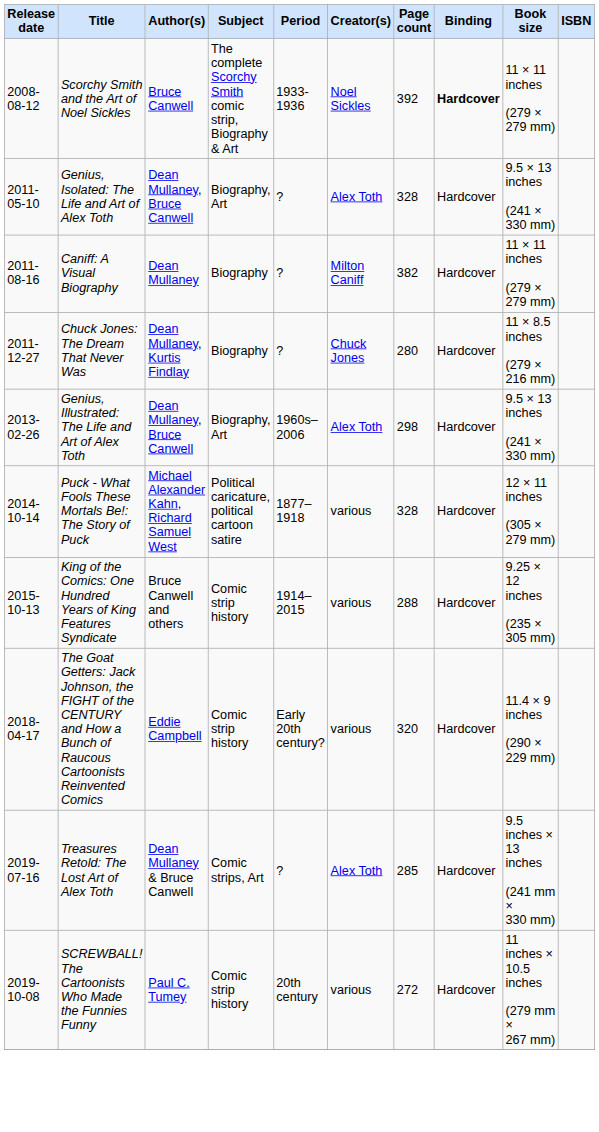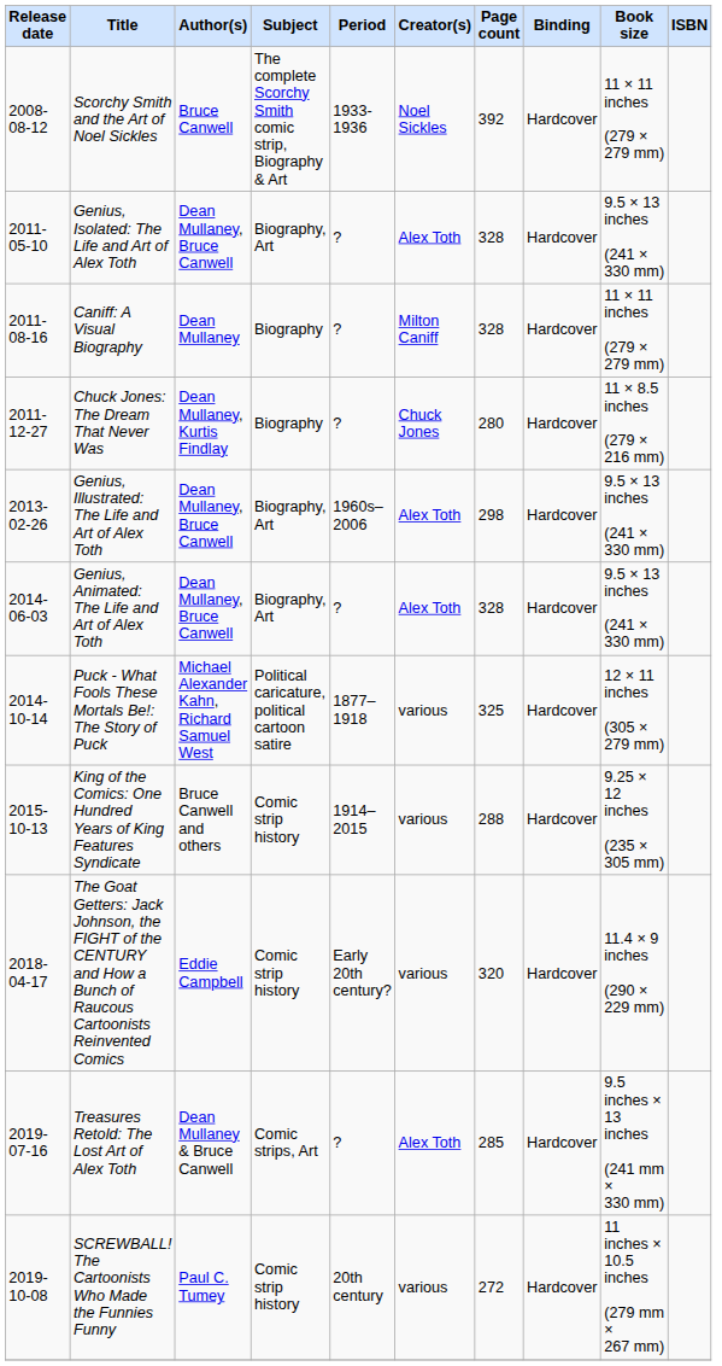 <table class="wikitable sortable">
 <tr>
 <th style="background-color:#D0E4FE" data-sort-type-"number">Release date</th>
 <th style="background-color:#D0E4FE">Title</th>
 <th style="background-color:#D0E4FE">Author(s)</th>
 <th style="background-color:#D0E4FE">Subject</th>
 <th style="background-color:#D0E4FE">Period</th>
 <th style="background-color:#D0E4FE">Creator(s)</th>
 <th style="background-color:#D0E4FE">Page count</th>
 <th style="background-color:#D0E4FE">Binding</th>
 <th style="background-color:#D0E4FE">Book size</th>
 <th style="background-color:#D0E4FE">ISBN</th>
 </tr>
 <tr>
 <td>2008-08-12</td>
 <td><em>Scorchy Smith and the Art of Noel Sickles</em></td>
 <td><a href='#'>Bruce Canwell</a></td>
 <td>The complete <a href='#'>Scorchy Smith</a> comic strip, Biography & Art</td>
 <td>1933-1936</td>
 <td><a href='#'>Noel Sickles</a></td>
 <td>392</td>
-<td><strong>Hardcover</strong></td>
+<td>Hardcover</td>
 <td>11 × 11 inches<br><br>(279 × 279 mm)</td>
 <td></td>
 </tr>
 <tr>
 <td>2011-05-10</td>
 <td><em>Genius, Isolated: The Life and Art of Alex Toth</em></td>
 <td><a href='#'>Dean Mullaney</a>, <a href='#'>Bruce Canwell</a></td>
 <td>Biography, Art</td>
 <td>?</td>
 <td><a href='#'>Alex Toth</a></td>
 <td>328</td>
 <td>Hardcover</td>
 <td>9.5 × 13 inches<br><br>(241 × 330 mm)</td>
 <td></td>
 </tr>
 <tr>
 <td>2011-08-16</td>
 <td><em>Caniff: A Visual Biography</em></td>
 <td><a href='#'>Dean Mullaney</a></td>
 <td>Biography</td>
 <td>?</td>
 <td><a href='#'>Milton Caniff</a></td>
-<td>382</td>
+<td>328</td>
 <td>Hardcover</td>
 <td>11 × 11 inches<br><br>(279 × 279 mm)</td>
 <td></td>
 </tr>
 <tr>
 <td>2011-12-27</td>
 <td><em>Chuck Jones: The Dream That Never Was</em></td>
 <td><a href='#'>Dean Mullaney</a>, <a href='#'>Kurtis Findlay</a></td>
 <td>Biography</td>
 <td>?</td>
 <td><a href='#'>Chuck Jones</a></td>
 <td>280</td>
 <td>Hardcover</td>
 <td>11 × 8.5 inches<br><br>(279 × 216 mm)</td>
 <td></td>
 </tr>
 <tr>
 <td>2013-02-26</td>
 <td><em>Genius, Illustrated: The Life and Art of Alex Toth</em></td>
 <td><a href='#'>Dean Mullaney</a>, <a href='#'>Bruce Canwell</a></td>
 <td>Biography, Art</td>
 <td>1960s–2006</td>
 <td><a href='#'>Alex Toth</a></td>
 <td>298</td>
 <td>Hardcover</td>
 <td>9.5 × 13 inches<br><br>(241 × 330 mm)</td>
 <td></td>
 </tr>
 <tr>
+<td>2014-06-03</td>
+<td><em>Genius, Animated: The Life and Art of Alex Toth</em></td>
+<td><a href='#'>Dean Mullaney</a>, <a href='#'>Bruce Canwell</a></td>
+<td>Biography, Art</td>
+<td>?</td>
+<td><a href='#'>Alex Toth</a></td>
+<td>328</td>
+<td>Hardcover</td>
+<td>9.5 × 13 inches<br><br>(241 × 330 mm)</td>
+<td></td>
+</tr>
+<tr>
 <td>2014-10-14</td>
 <td><em>Puck - What Fools These Mortals Be!: The Story of Puck</em></td>
 <td><a href='#'>Michael Alexander Kahn</a>, <a href='#'>Richard Samuel West</a></td>
 <td>Political caricature, political cartoon satire</td>
 <td>1877–1918</td>
 <td>various</td>
-<td>328</td>
+<td>325</td>
 <td>Hardcover</td>
 <td>12 × 11 inches<br><br>(305 × 279 mm)</td>
 <td></td>
 </tr>
 <tr>
 <td>2015-10-13</td>
 <td><em>King of the Comics: One Hundred Years of King Features Syndicate</em></td>
 <td>Bruce Canwell and others</td>
 <td>Comic strip history</td>
 <td>1914–2015</td>
 <td>various</td>
 <td>288</td>
 <td>Hardcover</td>
 <td>9.25 × 12 inches<br><br>(235 × 305 mm)</td>
 <td></td>
 </tr>
 <tr>
 <td>2018-04-17</td>
 <td><em>The Goat Getters: Jack Johnson, the FIGHT of the CENTURY and How a Bunch of Raucous Cartoonists Reinvented Comics</em></td>
 <td><a href='#'>Eddie Campbell</a></td>
 <td>Comic strip history</td>
 <td>Early 20th century?</td>
 <td>various</td>
 <td>320</td>
 <td>Hardcover</td>
 <td>11.4 × 9 inches<br><br>(290 × 229 mm)</td>
 <td></td>
 </tr>
 <tr>
 <td>2019-07-16</td>
 <td><em>Treasures Retold: The Lost Art of Alex Toth</em></td>
 <td><a href='#'>Dean Mullaney</a> & Bruce Canwell</td>
 <td>Comic strips, Art</td>
 <td>?</td>
 <td><a href='#'>Alex Toth</a></td>
 <td>285</td>
 <td>Hardcover</td>
 <td>9.5 inches × 13 inches<br><br>(241 mm × 330 mm)</td>
 <td></td>
 </tr>
 <tr>
 <td>2019-10-08</td>
 <td><em>SCREWBALL! The Cartoonists Who Made the Funnies Funny</em></td>
 <td><a href='#'>Paul C. Tumey</a></td>
 <td>Comic strip history</td>
 <td>20th century</td>
 <td>various</td>
 <td>272</td>
 <td>Hardcover</td>
 <td>11 inches × 10.5 inches<br><br>(279 mm × 267 mm)</td>
 <td></td>
 </tr>
 <tr>
 </tr>
 </table>
